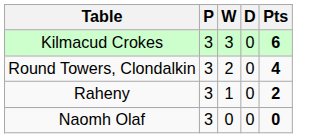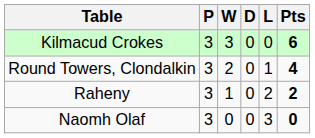 <table class="wikitable">
 <tr>
 <th>Table</th>
 <th>P</th>
 <th>W</th>
 <th>D</th>
+<th>L</th>
 <th>Pts</th>
 </tr>
 <tr style="text-align:center; background:#cfc;">
 <td>Kilmacud Crokes</td>
 <td>3</td>
 <td>3</td>
+<td>0</td>
 <td>0</td>
 <td><strong>6</strong></td>
 </tr>
 <tr style="text-align:center;">
 <td>Round Towers, Clondalkin</td>
 <td>3</td>
 <td>2</td>
 <td>0</td>
+<td>1</td>
 <td><strong>4</strong></td>
 </tr>
 <tr style="text-align:center;">
 <td>Raheny</td>
 <td>3</td>
 <td>1</td>
 <td>0</td>
+<td>2</td>
 <td><strong>2</strong></td>
 </tr>
 <tr style="text-align:center;">
 <td>Naomh Olaf</td>
 <td>3</td>
 <td>0</td>
 <td>0</td>
+<td>3</td>
 <td><strong>0</strong></td>
 </tr>
 </table>
